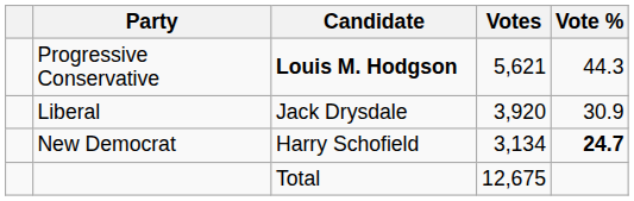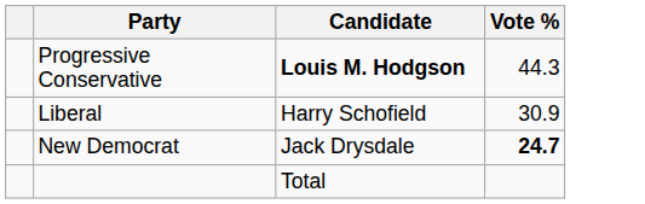 <table class="wikitable">
 <tr>
 <th></th>
 <th scope="col" width="175">Party</th>
 <th scope="col" width="150">Candidate</th>
-<th>Votes</th>
 <th>Vote %</th>
 </tr>
 <tr>
 <td>   </td>
 <td>Progressive Conservative</td>
 <td><strong>Louis M. Hodgson</strong></td>
-<td align=right>5,621</td>
 <td align=right>44.3</td>
 </tr>
 <tr>
 <td>   </td>
 <td>Liberal</td>
-<td>Jack Drysdale</td>
-<td align=right>3,920</td>
+<td>Harry Schofield</td>
 <td align=right>30.9</td>
 </tr>
 <tr>
 <td>   </td>
 <td>New Democrat</td>
-<td>Harry Schofield</td>
-<td align=right>3,134</td>
+<td>Jack Drysdale</td>
 <td align=right><strong>24.7</strong></td>
 </tr>
 <tr |>
 <td></td>
 <td></td>
 <td>Total</td>
-<td align=right>12,675</td>
 <td></td>
 </tr>
 </table>
